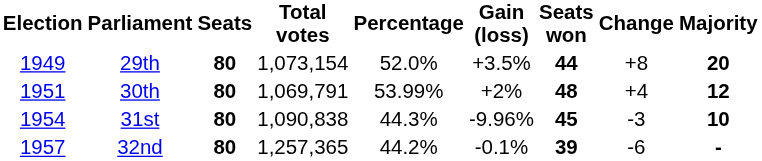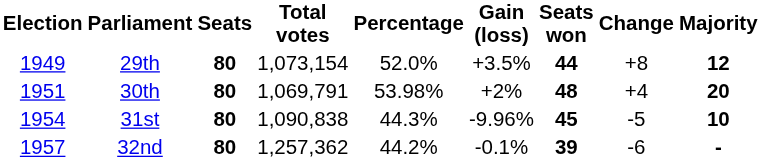 <table width=95%>
 <tr ---->
 <td align=center><strong>Election</strong></td>
 <td align=center><strong>Parliament</strong></td>
 <td align=center><strong>Seats</strong></td>
 <td align=center><strong>Total votes</strong></td>
 <td align=center><strong>Percentage</strong></td>
 <td align=center><strong>Gain (loss)</strong></td>
 <td align=center><strong>Seats won</strong></td>
 <td align=center><strong>Change</strong></td>
 <td align=center><strong>Majority</strong></td>
 </tr>
 <tr ---->
 <td align=center><a href='#'>1949</a></td>
 <td align=center><a href='#'>29th</a></td>
 <td align=center><strong>80</strong></td>
 <td align=center>1,073,154</td>
 <td align=center>52.0%</td>
 <td align=center>+3.5%</td>
 <td align=center><strong>44</strong></td>
 <td align=center>+8</td>
-<td align=center><strong>20</strong></td>
+<td align=center><strong>12</strong></td>
 </tr>
 <tr ---->
 <td align=center><a href='#'>1951</a></td>
 <td align=center><a href='#'>30th</a></td>
 <td align=center><strong>80</strong></td>
 <td align=center>1,069,791</td>
-<td align=center>53.99%</td>
+<td align=center>53.98%</td>
 <td align=center>+2%</td>
 <td align=center><strong>48</strong></td>
 <td align=center>+4</td>
-<td align=center><strong>12</strong></td>
+<td align=center><strong>20</strong></td>
 </tr>
 <tr ---->
 <td align=center><a href='#'>1954</a></td>
 <td align=center><a href='#'>31st</a></td>
 <td align=center><strong>80</strong></td>
 <td align=center>1,090,838</td>
 <td align=center>44.3%</td>
 <td align=center>-9.96%</td>
 <td align=center><strong>45</strong></td>
-<td align=center>-3</td>
+<td align=center>-5</td>
 <td align=center><strong>10</strong></td>
 </tr>
 <tr ---->
 <td align=center><a href='#'>1957</a></td>
 <td align=center><a href='#'>32nd</a></td>
 <td align=center><strong>80</strong></td>
-<td align=center>1,257,365</td>
+<td align=center>1,257,362</td>
 <td align=center>44.2%</td>
 <td align=center>-0.1%</td>
 <td align=center><strong>39</strong></td>
 <td align=center>-6</td>
 <td align=center><strong>-</strong></td>
 </tr>
 </table>
